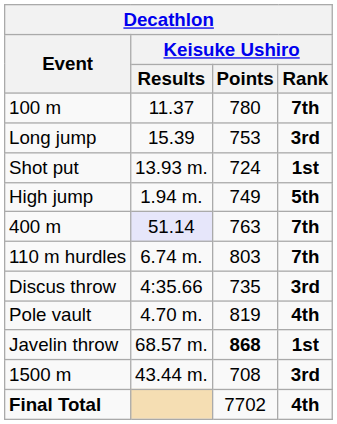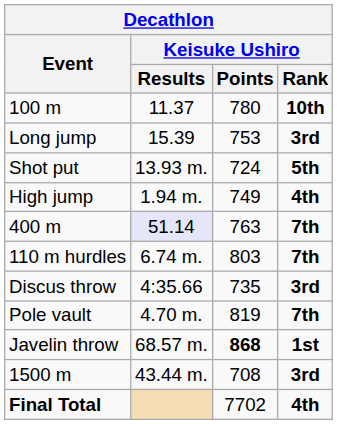 <table class=wikitable style="font-size:90%">
 <tr>
 <th colspan=5><a href='#'>Decathlon</a></th>
 </tr>
 <tr>
 <th rowspan=2>Event</th>
 <th colspan=3><a href='#'>Keisuke Ushiro</a></th>
 </tr>
 <tr>
 <th>Results</th>
 <th>Points</th>
 <th>Rank</th>
 </tr>
 <tr>
 <td>100 m</td>
 <td align=center>11.37</td>
 <td align=center>780</td>
-<td align=center><strong>7th</strong></td>
+<td align=center><strong>10th</strong></td>
 </tr>
 <tr>
 <td>Long jump</td>
 <td align=center>15.39</td>
 <td align=center>753</td>
 <td align=center><strong>3rd</strong></td>
 </tr>
 <tr>
 <td>Shot put</td>
 <td align=center>13.93 m.</td>
 <td align=center>724</td>
-<td align=center><strong>1st</strong></td>
+<td align=center><strong>5th</strong></td>
 </tr>
 <tr>
 <td>High jump</td>
 <td align=center>1.94 m.</td>
 <td align=center>749</td>
-<td align=center><strong>5th</strong></td>
+<td align=center><strong>4th</strong></td>
 </tr>
 <tr>
 <td>400 m</td>
 <td align=center style="background: lavender;">51.14</td>
 <td align=center>763</td>
 <td align=center><strong>7th</strong></td>
 </tr>
 <tr>
 <td>110 m hurdles</td>
 <td align=center>6.74 m.</td>
 <td align=center>803</td>
 <td align=center><strong>7th</strong></td>
 </tr>
 <tr>
 <td>Discus throw</td>
 <td align=center>4:35.66</td>
 <td align=center>735</td>
 <td align=center><strong>3rd</strong></td>
 </tr>
 <tr>
 <td>Pole vault</td>
 <td align=center>4.70 m.</td>
 <td align=center>819</td>
-<td align=center><strong>4th</strong></td>
+<td align=center><strong>7th</strong></td>
 </tr>
 <tr>
 <td>Javelin throw</td>
 <td align=center>68.57 m.</td>
 <td align=center><strong>868</strong></td>
 <td align=center><strong>1st</strong></td>
 </tr>
 <tr>
 <td>1500 m</td>
 <td align=center>43.44 m.</td>
 <td align=center>708</td>
 <td align=center><strong>3rd</strong></td>
 </tr>
 <tr>
 <td><strong>Final Total</strong></td>
 <td bgcolor=wheat></td>
 <td align=center>7702</td>
 <td align=center><strong>4th</strong></td>
 </tr>
 </table>
